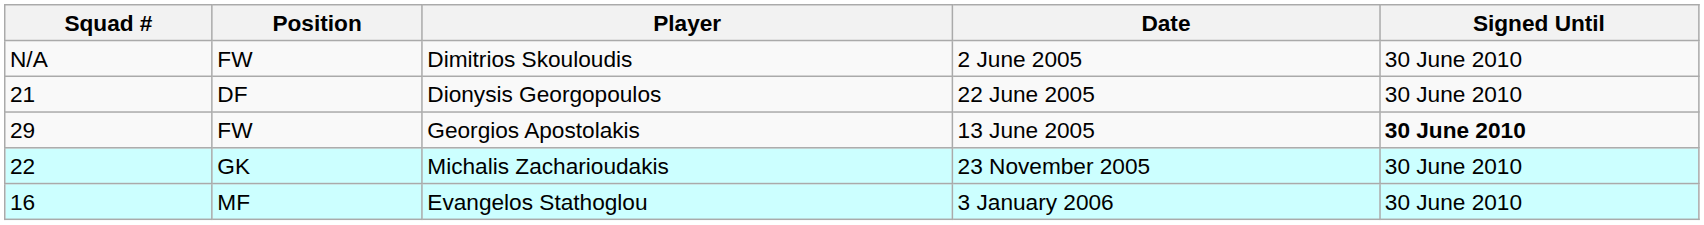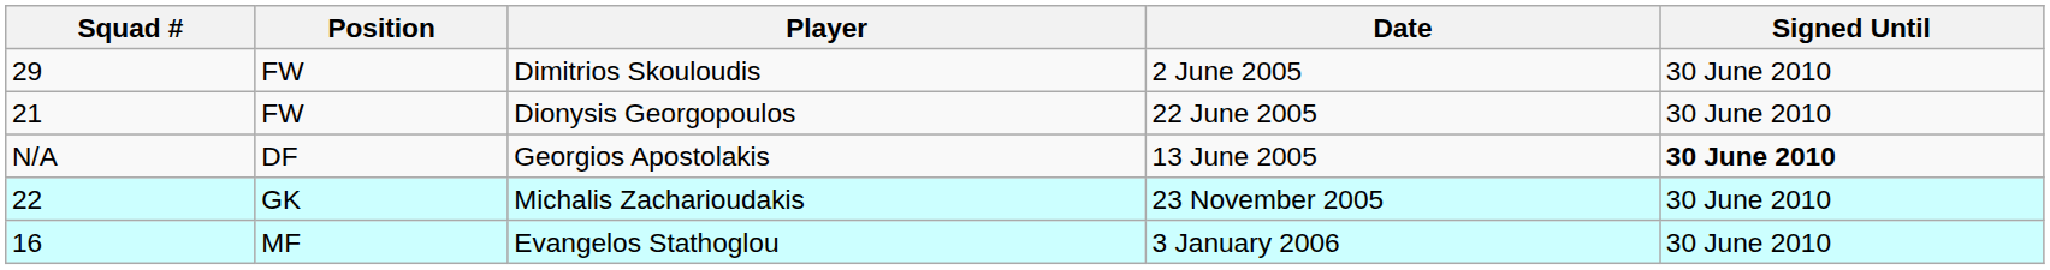 <table class="wikitable sortable" style="width:90%; text-align:center; font-size:95%; text-align:left;">
 <tr>
 <th><strong>Squad #</strong></th>
 <th><strong>Position</strong></th>
 <th><strong>Player</strong></th>
 <th><strong>Date</strong></th>
 <th><strong>Signed Until</strong></th>
 </tr>
 <tr>
-<td>N/A</td>
+<td>29</td>
 <td>FW</td>
 <td> Dimitrios Skouloudis</td>
 <td>2 June 2005</td>
 <td>30 June 2010</td>
 </tr>
 <tr>
 <td>21</td>
-<td>DF</td>
+<td>FW</td>
 <td> Dionysis Georgopoulos</td>
 <td>22 June 2005</td>
 <td>30 June 2010</td>
 </tr>
 <tr>
-<td>29</td>
-<td>FW</td>
+<td>N/A</td>
+<td>DF</td>
 <td> Georgios Apostolakis</td>
 <td>13 June 2005</td>
 <td><strong>30 June 2010</strong></td>
 </tr>
 <tr>
 <th style="background:#CCFFFF; text-align:left; font-weight: normal;">22</th>
 <th style="background:#CCFFFF; text-align:left; font-weight: normal;">GK</th>
 <th style="background:#CCFFFF; text-align:left; font-weight: normal;"> Michalis Zacharioudakis</th>
 <th style="background:#CCFFFF; text-align:left; font-weight: normal;">23 November 2005</th>
 <th style="background:#CCFFFF; text-align:left; font-weight: normal;">30 June 2010</th>
 </tr>
 <tr>
 <th style="background:#CCFFFF; text-align:left; font-weight: normal;">16</th>
 <th style="background:#CCFFFF; text-align:left; font-weight: normal;">MF</th>
 <th style="background:#CCFFFF; text-align:left; font-weight: normal;">  Evangelos Stathoglou</th>
 <th style="background:#CCFFFF; text-align:left; font-weight: normal;">3 January 2006</th>
 <th style="background:#CCFFFF; text-align:left; font-weight: normal;">30 June 2010</th>
 </tr>
 </table>
